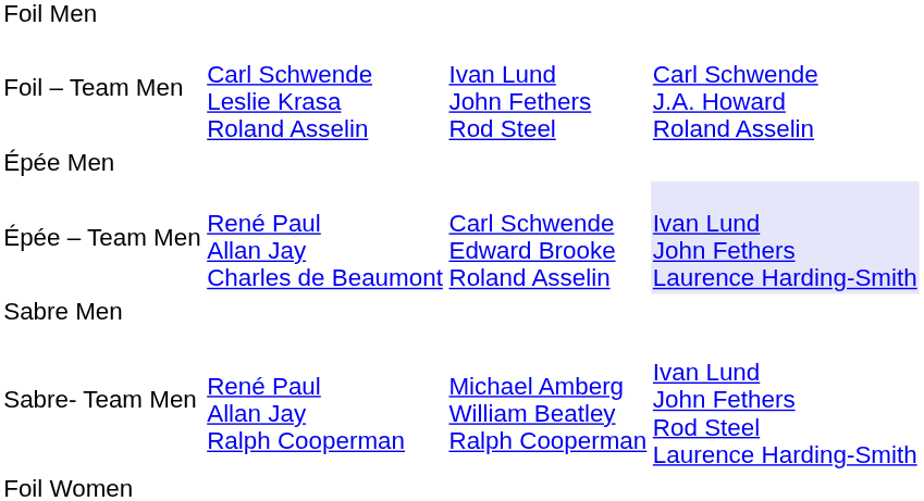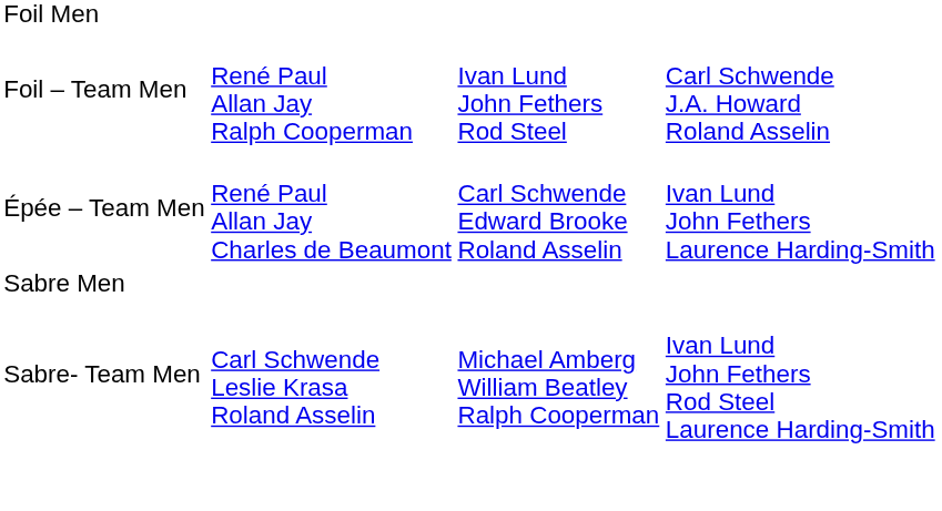 <table>
 <tr>
 <td>Foil Men</td>
 <td></td>
 <td></td>
 <td></td>
 </tr>
 <tr>
 <td>Foil – Team Men</td>
-<td><br><a href='#'>Carl Schwende</a><br><a href='#'>Leslie Krasa</a><br><a href='#'>Roland Asselin</a></td>
+<td><br><a href='#'>René Paul</a><br><a href='#'>Allan Jay</a><br><a href='#'>Ralph Cooperman</a></td>
 <td><br><a href='#'>Ivan Lund</a><br><a href='#'>John Fethers</a><br><a href='#'>Rod Steel</a></td>
 <td><br><a href='#'>Carl Schwende</a><br><a href='#'>J.A. Howard</a><br><a href='#'>Roland Asselin</a></td>
-</tr>
-<tr>
-<td>Épée Men</td>
-<td></td>
-<td></td>
-<td></td>
 </tr>
 <tr>
 <td>Épée – Team Men</td>
 <td><br><a href='#'>René Paul</a><br><a href='#'>Allan Jay</a><br><a href='#'>Charles de Beaumont</a></td>
 <td><br><a href='#'>Carl Schwende</a><br><a href='#'>Edward Brooke</a><br><a href='#'>Roland Asselin</a></td>
-<td style="background: lavender;"><br><a href='#'>Ivan Lund</a><br><a href='#'>John Fethers</a><br><a href='#'>Laurence Harding-Smith</a></td>
+<td><br><a href='#'>Ivan Lund</a><br><a href='#'>John Fethers</a><br><a href='#'>Laurence Harding-Smith</a></td>
 </tr>
 <tr>
 <td>Sabre Men</td>
 <td></td>
 <td></td>
 <td></td>
 </tr>
 <tr>
 <td>Sabre- Team Men</td>
-<td><br><a href='#'>René Paul</a><br><a href='#'>Allan Jay</a><br><a href='#'>Ralph Cooperman</a></td>
+<td><br><a href='#'>Carl Schwende</a><br><a href='#'>Leslie Krasa</a><br><a href='#'>Roland Asselin</a></td>
 <td><br><a href='#'>Michael Amberg</a><br><a href='#'>William Beatley</a><br><a href='#'>Ralph Cooperman</a></td>
 <td><br><a href='#'>Ivan Lund</a><br><a href='#'>John Fethers</a><br><a href='#'>Rod Steel</a><br><a href='#'>Laurence Harding-Smith</a></td>
 </tr>
-<tr>
-<td>Foil Women</td>
-<td></td>
-<td></td>
-<td></td>
-</tr>
 </table>
